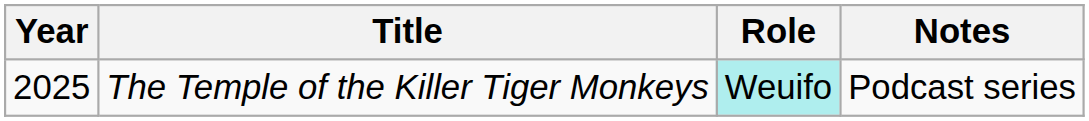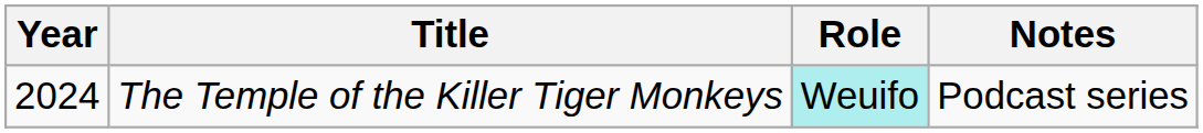 <table class="wikitable sortable">
 <tr>
 <th>Year</th>
 <th>Title</th>
 <th>Role</th>
 <th class="unsortable">Notes</th>
 </tr>
 <tr>
-<td>2025</td>
+<td>2024</td>
 <td><em>The Temple of the Killer Tiger Monkeys</em></td>
 <td style="background: paleturquoise;">Weuifo</td>
 <td>Podcast series</td>
 </tr>
 </table>
